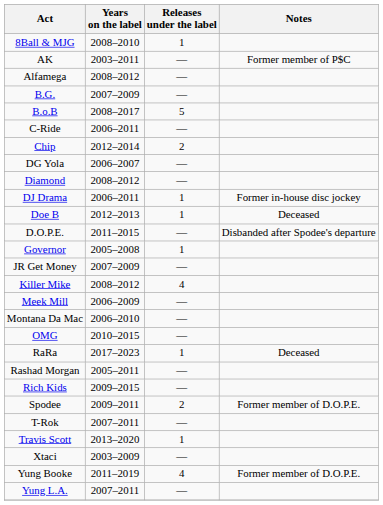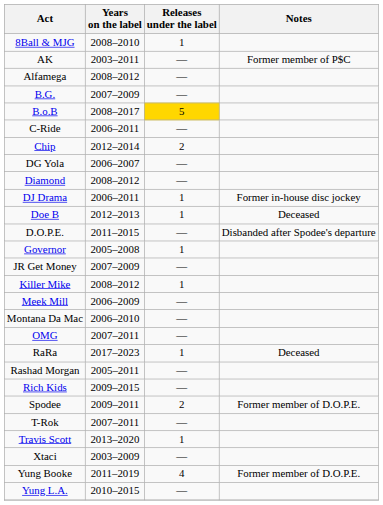 <table class="wikitable sortable plainrowheaders" style="text-align:center;">
 <tr style="background:#ccc;">
 <th>Act</th>
 <th>Years <br>on the label</th>
 <th>Releases <br>under the label</th>
 <th>Notes</th>
 </tr>
 <tr>
 <td><a href='#'>8Ball & MJG</a></td>
 <td style="text-align:center;">2008–2010</td>
 <td style="text-align:center;">1</td>
 <td></td>
 </tr>
 <tr>
 <td>AK</td>
 <td style="text-align:center;">2003–2011</td>
 <td style="text-align:center;">—</td>
 <td>Former member of P$C</td>
 </tr>
 <tr>
 <td>Alfamega</td>
 <td style="text-align:center;">2008–2012</td>
 <td style="text-align:center;">—</td>
 <td></td>
 </tr>
 <tr>
 <td><a href='#'>B.G.</a></td>
 <td style="text-align:center;">2007–2009</td>
 <td style="text-align:center;">—</td>
 <td></td>
 </tr>
 <tr>
 <td><a href='#'>B.o.B</a></td>
 <td style="text-align:center;">2008–2017</td>
-<td style="text-align:center;">5</td>
+<td style="background: gold; text-align:center;">5</td>
 <td></td>
 </tr>
 <tr>
 <td>C-Ride</td>
 <td style="text-align:center;">2006–2011</td>
 <td style="text-align:center;">—</td>
 <td></td>
 </tr>
 <tr>
 <td><a href='#'>Chip</a></td>
 <td style="text-align:center;">2012–2014</td>
 <td style="text-align:center;">2</td>
 <td></td>
 </tr>
 <tr>
 <td>DG Yola</td>
 <td style="text-align:center;">2006–2007</td>
 <td style="text-align:center;">—</td>
 <td></td>
 </tr>
 <tr>
 <td><a href='#'>Diamond</a></td>
 <td style="text-align:center;">2008–2012</td>
 <td style="text-align:center;">—</td>
 <td></td>
 </tr>
 <tr>
 <td><a href='#'>DJ Drama</a></td>
 <td rowspan="1" style="text-align:center;">2006–2011</td>
 <td style="text-align:center;">1</td>
 <td>Former in-house disc jockey</td>
 </tr>
 <tr>
 <td><a href='#'>Doe B</a></td>
 <td style="text-align:center;">2012–2013</td>
 <td style="text-align:center;">1</td>
 <td>Deceased</td>
 </tr>
 <tr>
 <td>D.O.P.E.</td>
 <td style="text-align:center;">2011–2015</td>
 <td style="text-align:center;">—</td>
 <td>Disbanded after Spodee's departure</td>
 </tr>
 <tr>
 <td><a href='#'>Governor</a></td>
 <td style="text-align:center;">2005–2008</td>
 <td style="text-align:center;">1</td>
 <td></td>
 </tr>
 <tr>
 <td>JR Get Money</td>
 <td style="text-align:center;">2007–2009</td>
 <td style="text-align:center;">—</td>
 <td></td>
 </tr>
 <tr>
 <td><a href='#'>Killer Mike</a></td>
 <td style="text-align:center;">2008–2012</td>
-<td style="text-align:center;">4</td>
+<td style="text-align:center;">1</td>
 <td></td>
 </tr>
 <tr>
 <td><a href='#'>Meek Mill</a></td>
 <td style="text-align:center;">2006–2009</td>
 <td style="text-align:center;">—</td>
 <td></td>
 </tr>
 <tr>
 <td>Montana Da Mac</td>
 <td style="text-align:center;">2006–2010</td>
 <td style="text-align:center;">—</td>
 <td></td>
 </tr>
 <tr>
 <td><a href='#'>OMG</a></td>
-<td style="text-align:center;">2010–2015</td>
+<td style="text-align:center;">2007–2011</td>
 <td style="text-align:center;">—</td>
 <td></td>
 </tr>
 <tr>
 <td>RaRa<br></td>
 <td style="text-align:center;">2017–2023</td>
 <td style="text-align:center;">1</td>
 <td>Deceased</td>
 </tr>
 <tr>
 <td>Rashad Morgan</td>
 <td style="text-align:center;">2005–2011</td>
 <td style="text-align:center;">—</td>
 <td></td>
 </tr>
 <tr>
 <td><a href='#'>Rich Kids</a></td>
 <td style="text-align:center;">2009–2015</td>
 <td style="text-align:center;">—</td>
 <td></td>
 </tr>
 <tr>
 <td>Spodee</td>
 <td style="text-align:center;">2009–2011</td>
 <td style="text-align:center;">2</td>
 <td>Former member of D.O.P.E.</td>
 </tr>
 <tr>
 <td>T-Rok</td>
 <td style="text-align:center;">2007–2011</td>
 <td style="text-align:center;">—</td>
 <td></td>
 </tr>
 <tr>
 <td><a href='#'>Travis Scott</a></td>
 <td>2013–2020</td>
 <td style="text-align:center;">1</td>
 <td></td>
 </tr>
 <tr>
 <td>Xtaci</td>
 <td style="text-align:center;">2003–2009</td>
 <td style="text-align:center;">—</td>
 <td></td>
 </tr>
 <tr>
 <td>Yung Booke</td>
 <td style="text-align:center;">2011–2019</td>
 <td style="text-align:center;">4</td>
 <td>Former member of D.O.P.E.</td>
 </tr>
 <tr>
 <td><a href='#'>Yung L.A.</a></td>
-<td style="text-align:center;">2007–2011</td>
+<td style="text-align:center;">2010–2015</td>
 <td style="text-align:center;">—</td>
 <td></td>
 </tr>
 <tr>
 </tr>
 </table>
